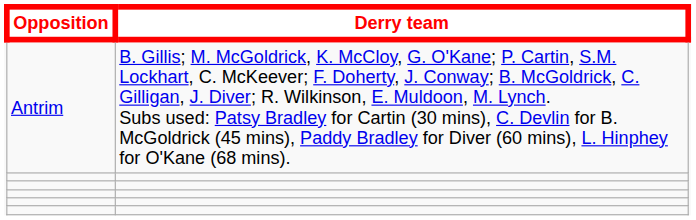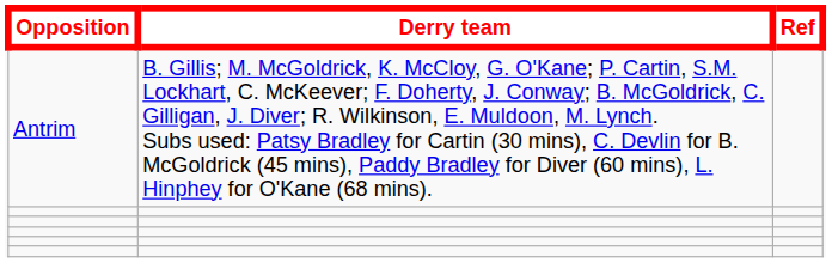 <table class="wikitable collapsible collapsed">
 <tr>
 <th style="background:white; color:red; border:5px solid red">Opposition</th>
 <th style="background:white; color:red; border:5px solid red">Derry team</th>
+<th style="background:white; color:red; border:5px solid red">Ref</th>
 </tr>
 <tr>
 <td><a href='#'>Antrim</a></td>
 <td><a href='#'>B. Gillis</a>; <a href='#'>M. McGoldrick</a>, <a href='#'>K. McCloy</a>, <a href='#'>G. O'Kane</a>; <a href='#'>P. Cartin</a>, <a href='#'>S.M. Lockhart</a>, C. McKeever; <a href='#'>F. Doherty</a>, <a href='#'>J. Conway</a>; <a href='#'>B. McGoldrick</a>, <a href='#'>C. Gilligan</a>, <a href='#'>J. Diver</a>; R. Wilkinson, <a href='#'>E. Muldoon</a>, <a href='#'>M. Lynch</a>.<br>Subs used: <a href='#'>Patsy Bradley</a> for Cartin (30 mins), <a href='#'>C. Devlin</a> for B. McGoldrick (45 mins), <a href='#'>Paddy Bradley</a> for Diver (60 mins), <a href='#'>L. Hinphey</a> for O'Kane (68 mins).</td>
+<td></td>
 </tr>
 <tr>
+<td></td>
 <td></td>
 <td></td>
 </tr>
 <tr>
 <td></td>
 <td></td>
+<td></td>
 </tr>
 <tr>
+<td></td>
 <td></td>
 <td></td>
 </tr>
 <tr>
 <td></td>
 <td></td>
+<td></td>
 </tr>
 <tr>
 <td></td>
 <td></td>
+<td></td>
 </tr>
 </table>
